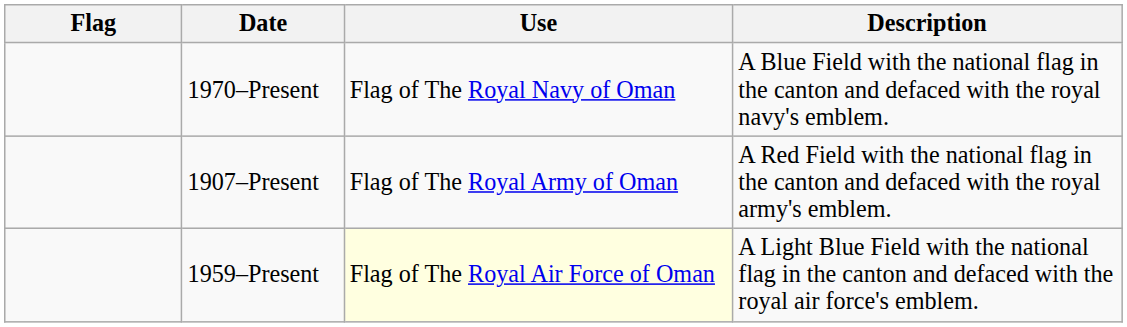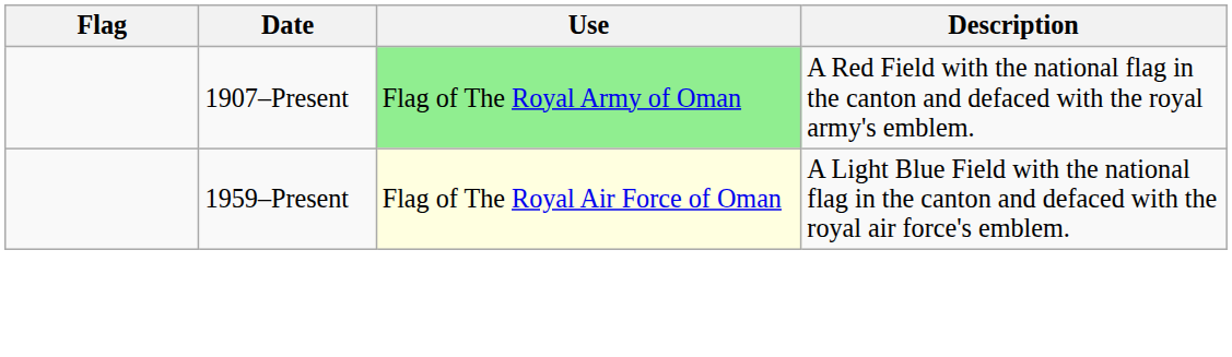 <table class="wikitable">
 <tr>
 <th style="width:110px;">Flag</th>
 <th style="width:100px;">Date</th>
 <th style="width:250px;">Use</th>
 <th style="width:250px;">Description</th>
 </tr>
 <tr>
 <td></td>
-<td>1970–Present</td>
-<td>Flag of The <a href='#'>Royal Navy of Oman</a></td>
-<td>A Blue Field with the national flag in the canton and defaced with the royal navy's emblem.</td>
-</tr>
-<tr>
-<td></td>
 <td>1907–Present</td>
-<td>Flag of The <a href='#'>Royal Army of Oman</a></td>
+<td style="background: lightgreen;">Flag of The <a href='#'>Royal Army of Oman</a></td>
 <td>A Red Field with the national flag in the canton and defaced with the royal army's emblem.</td>
 </tr>
 <tr>
 <td></td>
 <td>1959–Present</td>
 <td style="background: lightyellow;">Flag of The <a href='#'>Royal Air Force of Oman</a></td>
 <td>A Light Blue Field with the national flag in the canton and defaced with the royal air force's emblem.</td>
 </tr>
 </table>
